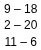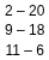 <table style="text-align:center">
 <tr>
 <th width=200></th>
 <th width=100></th>
 <th width=200></th>
 </tr>
 <tr>
 <td align=right></td>
-<td>9 – 18</td>
+<td>2 – 20</td>
 <td align=left><strong></strong></td>
 </tr>
 <tr>
 <td align=right></td>
-<td>2 – 20</td>
+<td>9 – 18</td>
 <td align=left><strong></strong></td>
 </tr>
 <tr>
 <td align=right><strong></strong></td>
 <td>11 – 6</td>
 <td align=left></td>
 </tr>
 </table>
